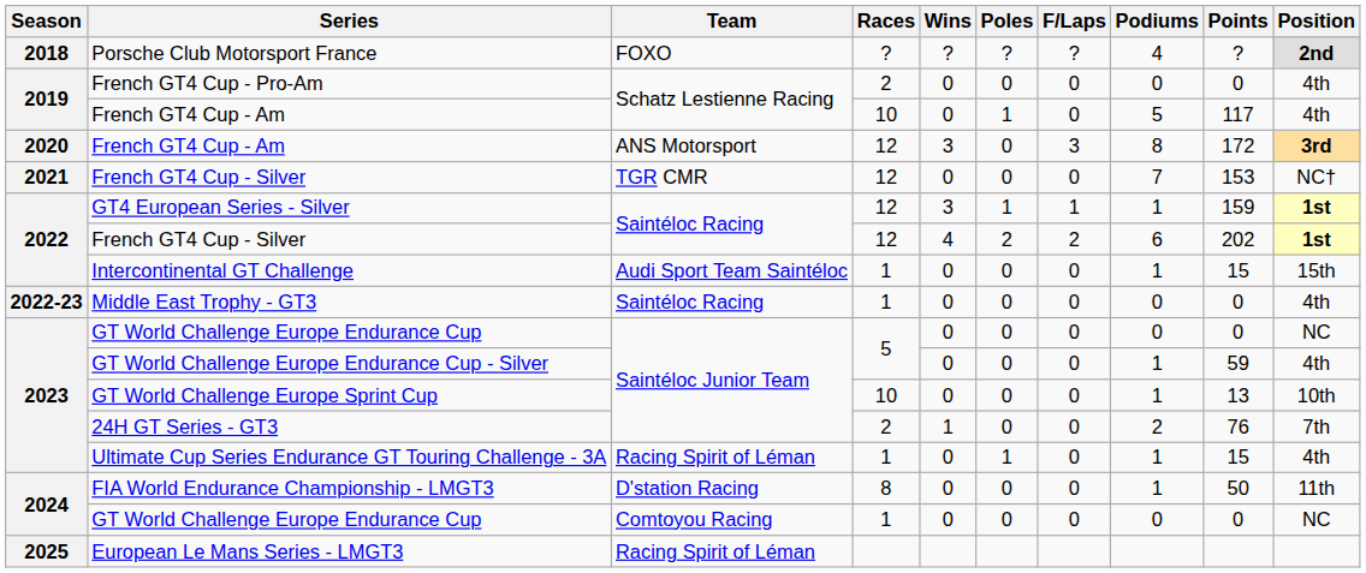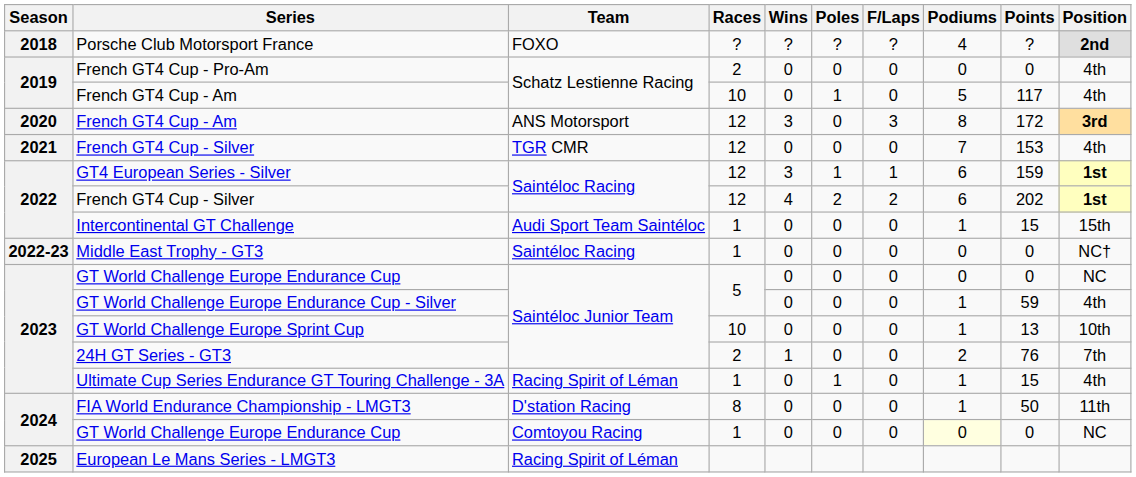 <table class="wikitable" style="font-size: 90%; text-align:center">
 <tr>
 <th>Season</th>
 <th>Series</th>
 <th>Team</th>
 <th>Races</th>
 <th>Wins</th>
 <th>Poles</th>
 <th>F/Laps</th>
 <th>Podiums</th>
 <th>Points</th>
 <th>Position</th>
 </tr>
 <tr>
 <th>2018</th>
 <td align="left">Porsche Club Motorsport France</td>
 <td align="left">FOXO</td>
 <td>?</td>
 <td>?</td>
 <td>?</td>
 <td>?</td>
 <td>4</td>
 <td>?</td>
 <td style="background:#DFDFDF;"><strong>2nd</strong></td>
 </tr>
 <tr>
 <th rowspan="2">2019</th>
 <td align="left">French GT4 Cup - Pro-Am</td>
 <td rowspan="2" align="left">Schatz Lestienne Racing</td>
 <td>2</td>
 <td>0</td>
 <td>0</td>
 <td>0</td>
 <td>0</td>
 <td>0</td>
 <td>4th</td>
 </tr>
 <tr>
 <td align="left">French GT4 Cup - Am</td>
 <td>10</td>
 <td>0</td>
 <td>1</td>
 <td>0</td>
 <td>5</td>
 <td>117</td>
 <td>4th</td>
 </tr>
 <tr>
 <th>2020</th>
 <td align="left"><a href='#'>French GT4 Cup - Am</a></td>
 <td align="left">ANS Motorsport</td>
 <td>12</td>
 <td>3</td>
 <td>0</td>
 <td>3</td>
 <td>8</td>
 <td>172</td>
 <td style="background:#FFDF9F;"><strong>3rd</strong></td>
 </tr>
 <tr>
 <th>2021</th>
 <td align="left"><a href='#'>French GT4 Cup - Silver</a></td>
 <td align="left"><a href='#'>TGR</a> CMR</td>
 <td>12</td>
 <td>0</td>
 <td>0</td>
 <td>0</td>
 <td>7</td>
 <td>153</td>
-<td>NC†</td>
+<td>4th</td>
 </tr>
 <tr>
 <th rowspan="3">2022</th>
 <td align="left"><a href='#'>GT4 European Series - Silver</a></td>
 <td rowspan="2" align="left"><a href='#'>Saintéloc Racing</a></td>
 <td>12</td>
 <td>3</td>
 <td>1</td>
 <td>1</td>
-<td>1</td>
+<td>6</td>
 <td>159</td>
 <td style="background:#FFFFBF;"><strong>1st</strong></td>
 </tr>
 <tr>
 <td align="left">French GT4 Cup - Silver</td>
 <td>12</td>
 <td>4</td>
 <td>2</td>
 <td>2</td>
 <td>6</td>
 <td>202</td>
 <td style="background:#FFFFBF;"><strong>1st</strong></td>
 </tr>
 <tr>
 <td align="left"><a href='#'>Intercontinental GT Challenge</a></td>
 <td align="left"><a href='#'>Audi Sport Team Saintéloc</a></td>
 <td>1</td>
 <td>0</td>
 <td>0</td>
 <td>0</td>
 <td>1</td>
 <td>15</td>
 <td>15th</td>
 </tr>
 <tr>
 <th>2022-23</th>
 <td align=left><a href='#'>Middle East Trophy - GT3</a></td>
 <td align=left><a href='#'>Saintéloc Racing</a></td>
 <td>1</td>
 <td>0</td>
 <td>0</td>
 <td>0</td>
 <td>0</td>
 <td>0</td>
-<td>4th</td>
+<td>NC†</td>
 </tr>
 <tr>
 <th rowspan="5">2023</th>
 <td align="left"><a href='#'>GT World Challenge Europe Endurance Cup</a></td>
 <td rowspan="4" align="left"><a href='#'>Saintéloc Junior Team</a></td>
 <td rowspan="2">5</td>
 <td>0</td>
 <td>0</td>
 <td>0</td>
 <td>0</td>
 <td>0</td>
 <td>NC</td>
 </tr>
 <tr>
 <td align="left"><a href='#'>GT World Challenge Europe Endurance Cup - Silver</a></td>
 <td>0</td>
 <td>0</td>
 <td>0</td>
 <td>1</td>
 <td>59</td>
 <td>4th</td>
 </tr>
 <tr>
 <td align="left"><a href='#'>GT World Challenge Europe Sprint Cup</a></td>
 <td>10</td>
 <td>0</td>
 <td>0</td>
 <td>0</td>
 <td>1</td>
 <td>13</td>
 <td>10th</td>
 </tr>
 <tr>
 <td align="left"><a href='#'>24H GT Series - GT3</a></td>
 <td>2</td>
 <td>1</td>
 <td>0</td>
 <td>0</td>
 <td>2</td>
 <td>76</td>
 <td>7th</td>
 </tr>
 <tr>
 <td align=left><a href='#'>Ultimate Cup Series Endurance GT Touring Challenge - 3A</a></td>
 <td align=left><a href='#'>Racing Spirit of Léman</a></td>
 <td>1</td>
 <td>0</td>
 <td>1</td>
 <td>0</td>
 <td>1</td>
 <td>15</td>
 <td>4th</td>
 </tr>
 <tr>
 <th rowspan="2">2024</th>
 <td align=left><a href='#'>FIA World Endurance Championship - LMGT3</a></td>
 <td align=left><a href='#'>D'station Racing</a></td>
 <td>8</td>
 <td>0</td>
 <td>0</td>
 <td>0</td>
 <td>1</td>
 <td>50</td>
 <td>11th</td>
 </tr>
 <tr>
 <td align=left><a href='#'>GT World Challenge Europe Endurance Cup</a></td>
 <td align=left><a href='#'>Comtoyou Racing</a></td>
 <td>1</td>
 <td>0</td>
 <td>0</td>
 <td>0</td>
-<td>0</td>
+<td style="background: lightyellow;">0</td>
 <td>0</td>
 <td>NC</td>
 </tr>
 <tr>
 <th>2025</th>
 <td align=left><a href='#'>European Le Mans Series - LMGT3</a></td>
 <td align=left><a href='#'>Racing Spirit of Léman</a></td>
 <td></td>
 <td></td>
 <td></td>
 <td></td>
 <td></td>
 <td></td>
 <td></td>
 </tr>
 </table>
